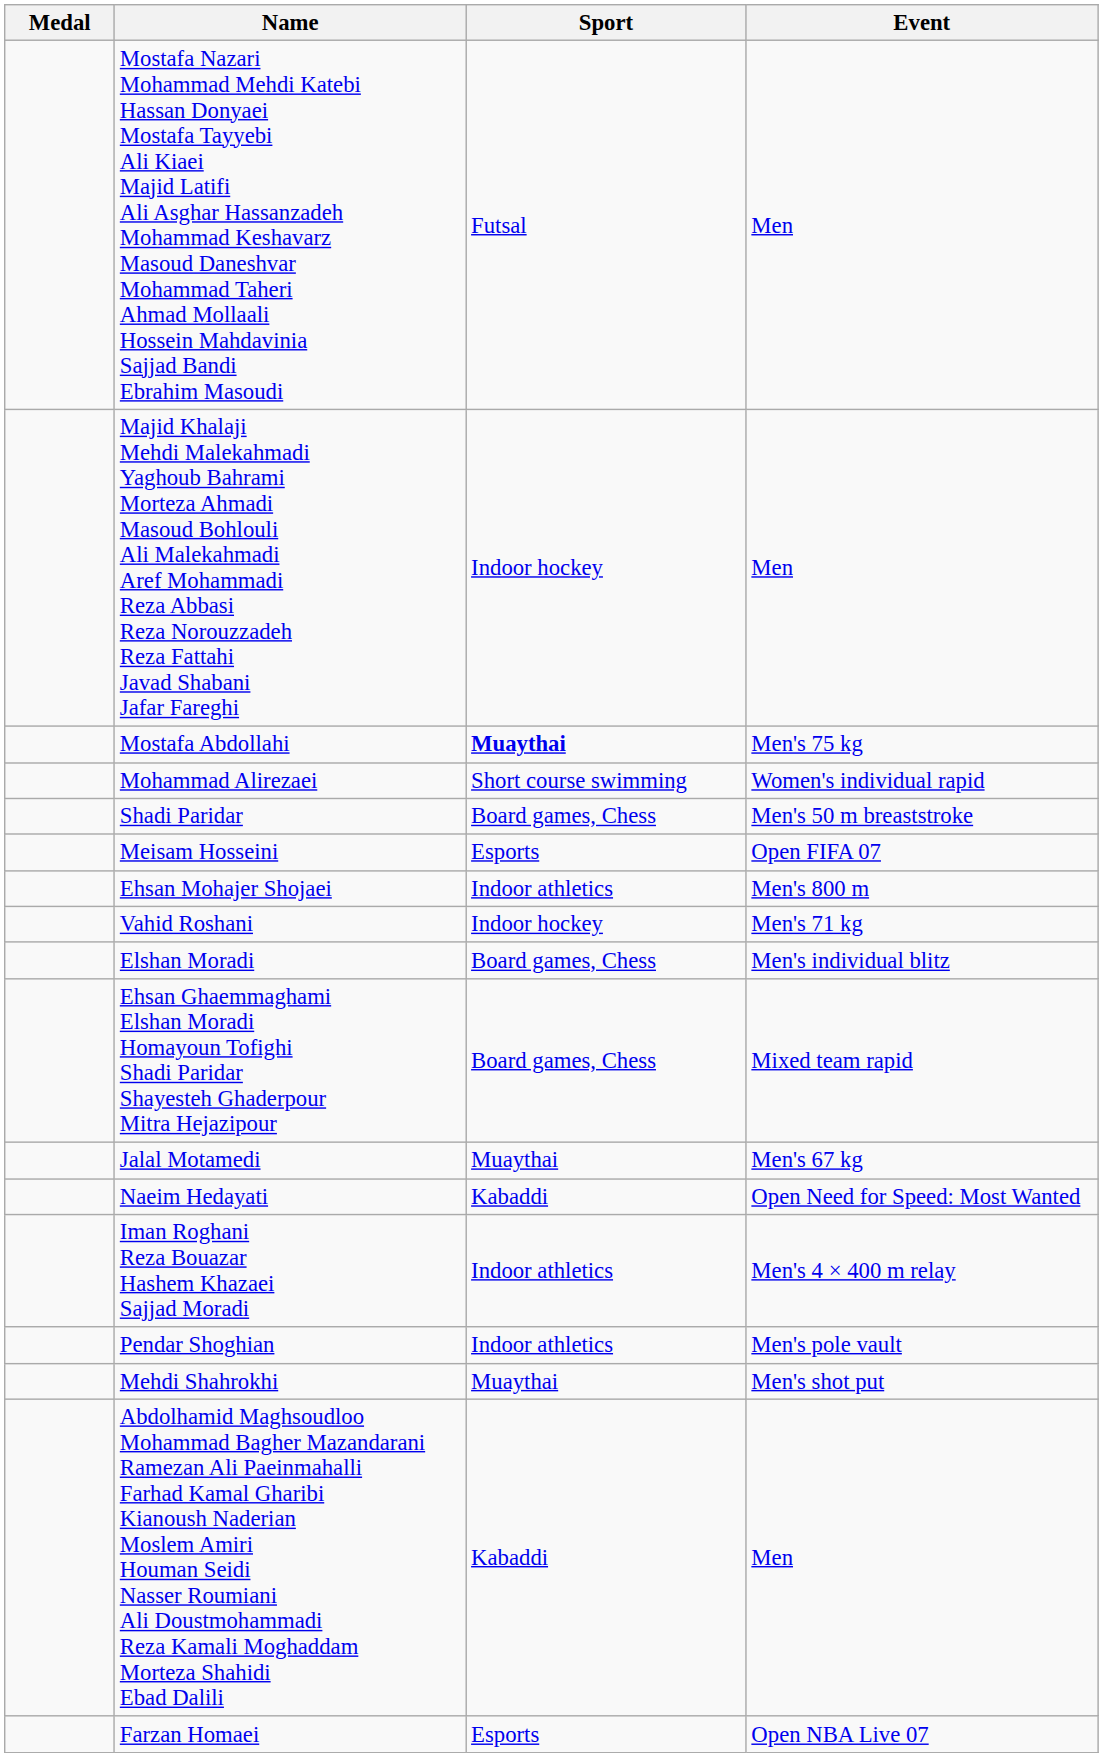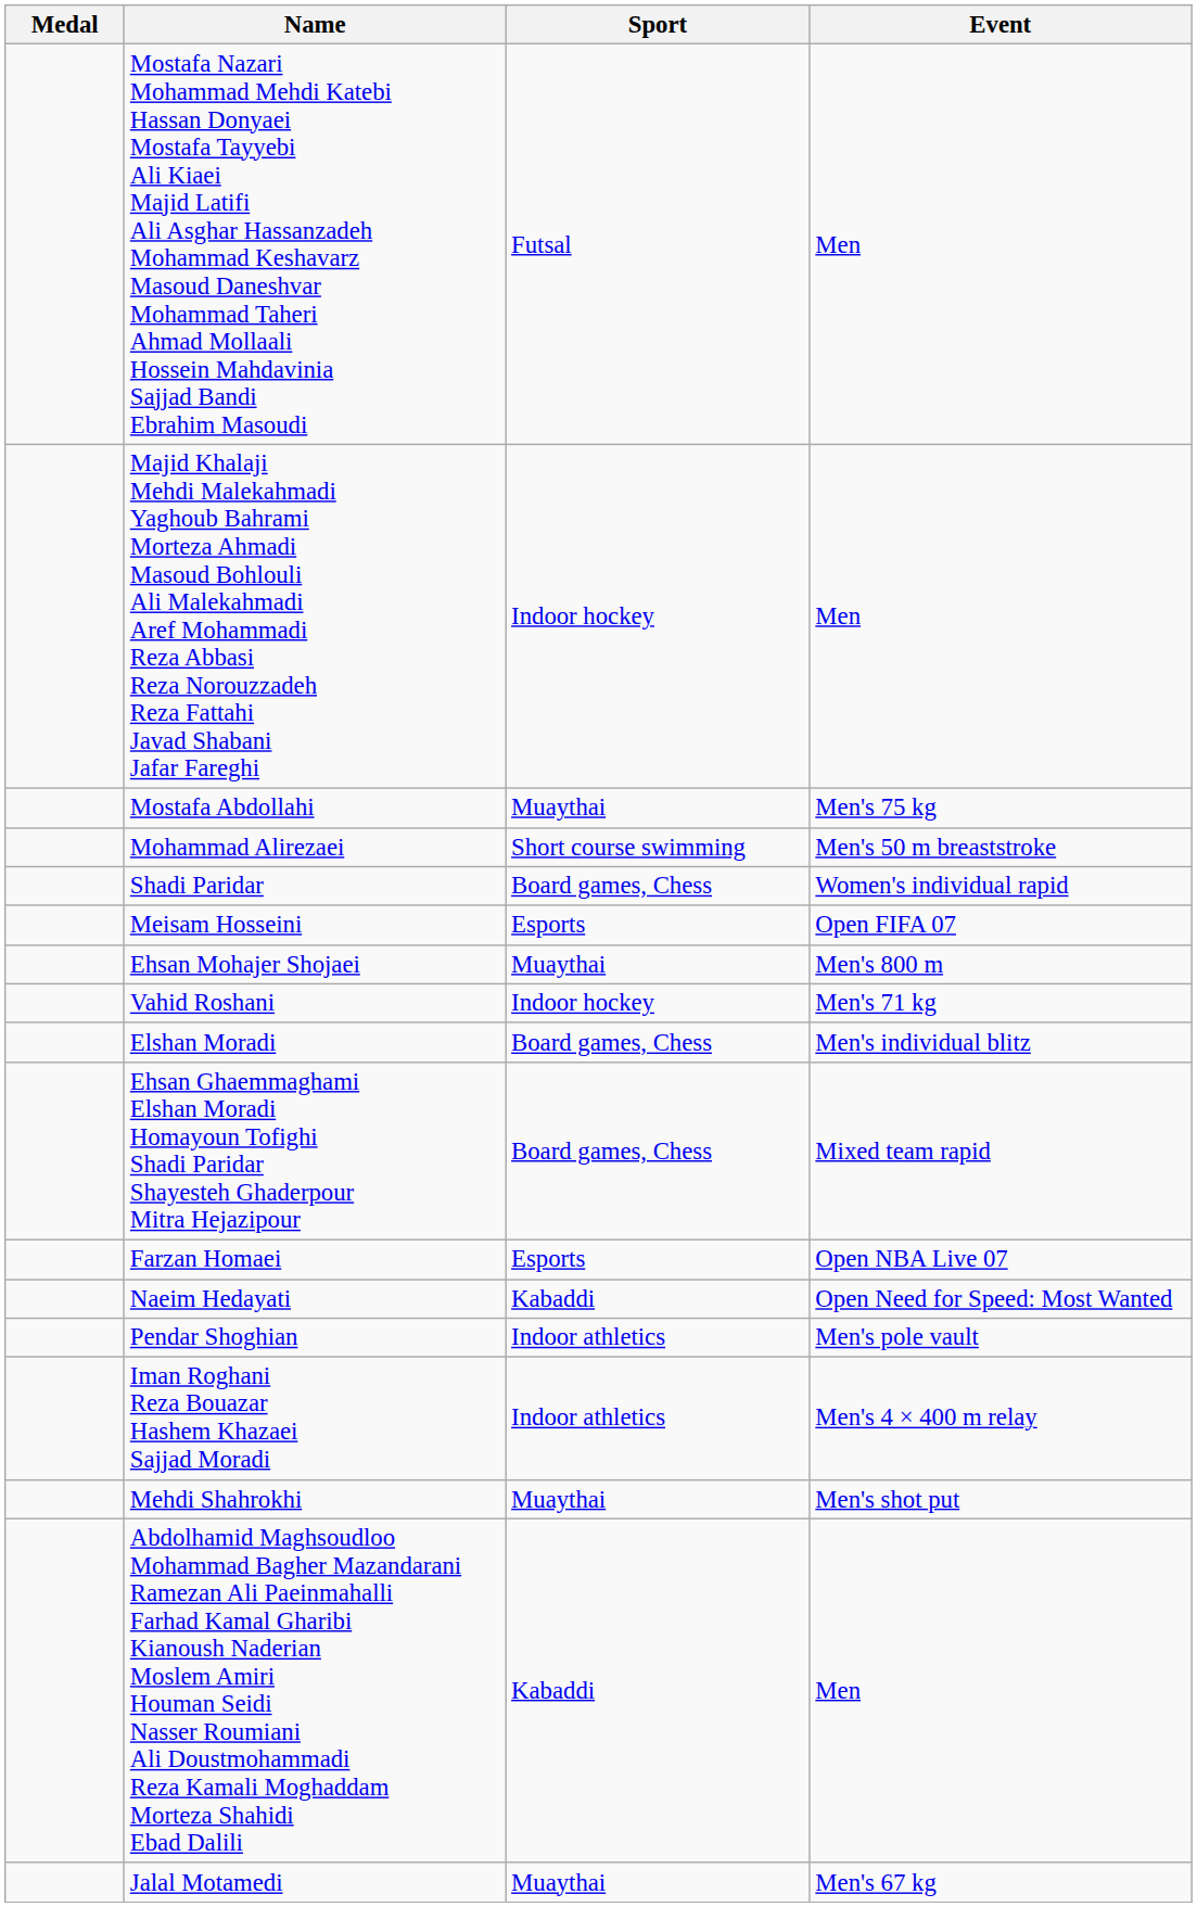 <table class="wikitable sortable" style="text-align:left;">
 <tr>
 <th width="70">Medal</th>
 <th width="240">Name</th>
 <th width="190">Sport</th>
 <th width="240">Event</th>
 </tr>
 <tr>
 <td></td>
 <td><a href='#'>Mostafa Nazari</a><br><a href='#'>Mohammad Mehdi Katebi</a><br><a href='#'>Hassan Donyaei</a><br><a href='#'>Mostafa Tayyebi</a><br><a href='#'>Ali Kiaei</a><br><a href='#'>Majid Latifi</a><br><a href='#'>Ali Asghar Hassanzadeh</a><br><a href='#'>Mohammad Keshavarz</a><br><a href='#'>Masoud Daneshvar</a><br><a href='#'>Mohammad Taheri</a><br><a href='#'>Ahmad Mollaali</a><br><a href='#'>Hossein Mahdavinia</a><br><a href='#'>Sajjad Bandi</a><br><a href='#'>Ebrahim Masoudi</a></td>
 <td><a href='#'>Futsal</a></td>
 <td><a href='#'>Men</a></td>
 </tr>
 <tr>
 <td></td>
 <td><a href='#'>Majid Khalaji</a><br> <a href='#'>Mehdi Malekahmadi</a><br> <a href='#'>Yaghoub Bahrami</a><br> <a href='#'>Morteza Ahmadi</a><br> <a href='#'>Masoud Bohlouli</a><br> <a href='#'>Ali Malekahmadi</a><br> <a href='#'>Aref Mohammadi</a><br> <a href='#'>Reza Abbasi</a><br> <a href='#'>Reza Norouzzadeh</a><br> <a href='#'>Reza Fattahi</a><br> <a href='#'>Javad Shabani</a><br> <a href='#'>Jafar Fareghi</a></td>
 <td><a href='#'>Indoor hockey</a></td>
 <td><a href='#'>Men</a></td>
 </tr>
 <tr>
 <td></td>
 <td><a href='#'>Mostafa Abdollahi</a></td>
-<td><strong><a href='#'>Muaythai</a></strong></td>
+<td><a href='#'>Muaythai</a></td>
 <td><a href='#'>Men's 75 kg</a></td>
 </tr>
 <tr>
 <td></td>
 <td><a href='#'>Mohammad Alirezaei</a></td>
 <td><a href='#'>Short course swimming</a></td>
-<td><a href='#'>Women's individual rapid</a></td>
+<td><a href='#'>Men's 50 m breaststroke</a></td>
 </tr>
 <tr>
 <td></td>
 <td><a href='#'>Shadi Paridar</a></td>
 <td><a href='#'>Board games, Chess</a></td>
-<td><a href='#'>Men's 50 m breaststroke</a></td>
+<td><a href='#'>Women's individual rapid</a></td>
 </tr>
 <tr>
 <td></td>
 <td><a href='#'>Meisam Hosseini</a></td>
 <td><a href='#'>Esports</a></td>
 <td><a href='#'>Open FIFA 07</a></td>
 </tr>
 <tr>
 <td></td>
 <td><a href='#'>Ehsan Mohajer Shojaei</a></td>
-<td><a href='#'>Indoor athletics</a></td>
+<td><a href='#'>Muaythai</a></td>
 <td><a href='#'>Men's 800 m</a></td>
 </tr>
 <tr>
 <td></td>
 <td><a href='#'>Vahid Roshani</a></td>
 <td><a href='#'>Indoor hockey</a></td>
 <td><a href='#'>Men's 71 kg</a></td>
 </tr>
 <tr>
 <td></td>
 <td><a href='#'>Elshan Moradi</a></td>
 <td><a href='#'>Board games, Chess</a></td>
 <td><a href='#'>Men's individual blitz</a></td>
 </tr>
 <tr>
 <td></td>
 <td><a href='#'>Ehsan Ghaemmaghami</a><br><a href='#'>Elshan Moradi</a><br><a href='#'>Homayoun Tofighi</a><br><a href='#'>Shadi Paridar</a><br><a href='#'>Shayesteh Ghaderpour</a><br><a href='#'>Mitra Hejazipour</a></td>
 <td><a href='#'>Board games, Chess</a></td>
 <td><a href='#'>Mixed team rapid</a></td>
 </tr>
 <tr>
 <td></td>
-<td><a href='#'>Jalal Motamedi</a></td>
-<td><a href='#'>Muaythai</a></td>
-<td><a href='#'>Men's 67 kg</a></td>
+<td><a href='#'>Farzan Homaei</a></td>
+<td><a href='#'>Esports</a></td>
+<td><a href='#'>Open NBA Live 07</a></td>
 </tr>
 <tr>
 <td></td>
 <td><a href='#'>Naeim Hedayati</a></td>
 <td><a href='#'>Kabaddi</a></td>
 <td><a href='#'>Open Need for Speed: Most Wanted</a></td>
 </tr>
 <tr>
 <td></td>
+<td><a href='#'>Pendar Shoghian</a></td>
+<td><a href='#'>Indoor athletics</a></td>
+<td><a href='#'>Men's pole vault</a></td>
+</tr>
+<tr>
+<td></td>
 <td><a href='#'>Iman Roghani</a><br><a href='#'>Reza Bouazar</a><br><a href='#'>Hashem Khazaei</a><br><a href='#'>Sajjad Moradi</a></td>
 <td><a href='#'>Indoor athletics</a></td>
 <td><a href='#'>Men's 4 × 400 m relay</a></td>
-</tr>
-<tr>
-<td></td>
-<td><a href='#'>Pendar Shoghian</a></td>
-<td><a href='#'>Indoor athletics</a></td>
-<td><a href='#'>Men's pole vault</a></td>
 </tr>
 <tr>
 <td></td>
 <td><a href='#'>Mehdi Shahrokhi</a></td>
 <td><a href='#'>Muaythai</a></td>
 <td><a href='#'>Men's shot put</a></td>
 </tr>
 <tr>
 <td></td>
 <td><a href='#'>Abdolhamid Maghsoudloo</a><br> <a href='#'>Mohammad Bagher Mazandarani</a><br> <a href='#'>Ramezan Ali Paeinmahalli</a><br> <a href='#'>Farhad Kamal Gharibi</a><br> <a href='#'>Kianoush Naderian</a><br> <a href='#'>Moslem Amiri</a><br> <a href='#'>Houman Seidi</a><br> <a href='#'>Nasser Roumiani</a><br> <a href='#'>Ali Doustmohammadi</a><br><a href='#'>Reza Kamali Moghaddam</a><br><a href='#'>Morteza Shahidi</a><br><a href='#'>Ebad Dalili</a></td>
 <td><a href='#'>Kabaddi</a></td>
 <td><a href='#'>Men</a></td>
 </tr>
 <tr>
 <td></td>
-<td><a href='#'>Farzan Homaei</a></td>
-<td><a href='#'>Esports</a></td>
-<td><a href='#'>Open NBA Live 07</a></td>
+<td><a href='#'>Jalal Motamedi</a></td>
+<td><a href='#'>Muaythai</a></td>
+<td><a href='#'>Men's 67 kg</a></td>
 </tr>
 </table>
